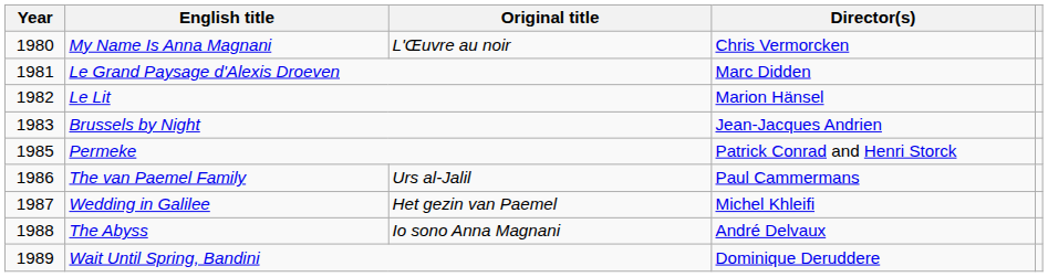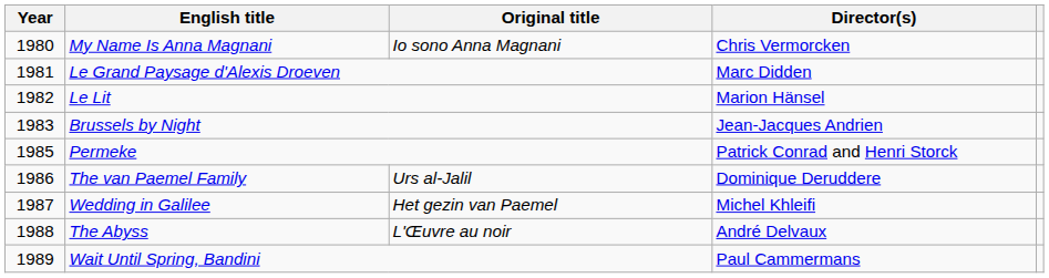 <table class="wikitable plainrowheaders">
 <tr>
 <th scope="col" width="50">Year</th>
 <th scope="col" width="300">English title</th>
 <th scope="col" width="300">Original title</th>
 <th scope="col" width="300">Director(s)</th>
 <th scope="col"></th>
 </tr>
 <tr>
 <td align="center">1980</td>
 <td><em><a href='#'>My Name Is Anna Magnani</a></em></td>
-<td><em>L'Œuvre au noir</em></td>
+<td><em>Io sono Anna Magnani</em></td>
 <td><a href='#'>Chris Vermorcken</a></td>
 <td align="center"></td>
 </tr>
 <tr>
 <td align="center">1981</td>
 <td colspan="2"><em><a href='#'>Le Grand Paysage d'Alexis Droeven</a></em></td>
 <td><a href='#'>Marc Didden</a></td>
 <td align="center"></td>
 </tr>
 <tr>
 <td align="center">1982</td>
 <td colspan="2"><em><a href='#'>Le Lit</a></em></td>
 <td><a href='#'>Marion Hänsel</a></td>
 <td align="center"></td>
 </tr>
 <tr>
 <td align="center">1983</td>
 <td colspan="2"><em><a href='#'>Brussels by Night</a></em></td>
 <td><a href='#'>Jean-Jacques Andrien</a></td>
 <td align="center"></td>
 </tr>
 <tr>
 <td align="center">1985</td>
 <td colspan="2"><em><a href='#'>Permeke</a></em></td>
 <td><a href='#'>Patrick Conrad</a> and <a href='#'>Henri Storck</a></td>
 <td align="center"></td>
 </tr>
 <tr>
 <td align="center">1986</td>
 <td><em><a href='#'>The van Paemel Family</a></em></td>
 <td><em>Urs al-Jalil</em></td>
-<td><a href='#'>Paul Cammermans</a></td>
+<td><a href='#'>Dominique Deruddere</a></td>
 <td align="center"></td>
 </tr>
 <tr>
 <td align="center">1987</td>
 <td><em><a href='#'>Wedding in Galilee</a></em></td>
 <td><em>Het gezin van Paemel</em></td>
 <td><a href='#'>Michel Khleifi</a></td>
 <td align="center"></td>
 </tr>
 <tr>
 <td align="center">1988</td>
 <td><em><a href='#'>The Abyss</a></em></td>
-<td><em>Io sono Anna Magnani</em></td>
+<td><em>L'Œuvre au noir</em></td>
 <td><a href='#'>André Delvaux</a></td>
 <td align="center"></td>
 </tr>
 <tr>
 <td align="center">1989</td>
 <td colspan="2"><em><a href='#'>Wait Until Spring, Bandini</a></em></td>
-<td><a href='#'>Dominique Deruddere</a></td>
+<td><a href='#'>Paul Cammermans</a></td>
 <td align="center"></td>
 </tr>
 </table>
